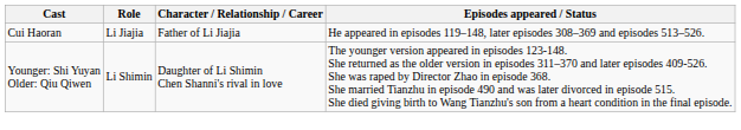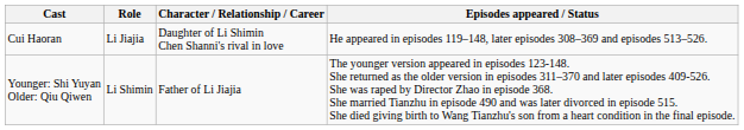 <table class="wikitable">
 <tr>
 <th>Cast</th>
 <th>Role</th>
 <th>Character / Relationship / Career</th>
 <th>Episodes appeared / Status</th>
 </tr>
 <tr>
 <td>Cui Haoran</td>
 <td>Li Jiajia</td>
-<td>Father of Li Jiajia</td>
+<td>Daughter of Li Shimin <br> Chen Shanni's rival in love</td>
 <td>He appeared in episodes 119–148, later episodes 308–369 and episodes 513–526.</td>
 </tr>
 <tr>
 <td>Younger: Shi Yuyan <br> Older: Qiu Qiwen</td>
 <td>Li Shimin</td>
-<td>Daughter of Li Shimin <br> Chen Shanni's rival in love</td>
+<td>Father of Li Jiajia</td>
 <td>The younger version appeared in episodes 123-148. <br> She returned as the older version in episodes 311–370 and later episodes 409-526. <br> She was raped by Director Zhao in episode 368. <br> She married Tianzhu in episode 490 and was later divorced in episode 515. <br> She died giving birth to Wang Tianzhu's son from a heart condition in the final episode.</td>
 </tr>
 </table>
